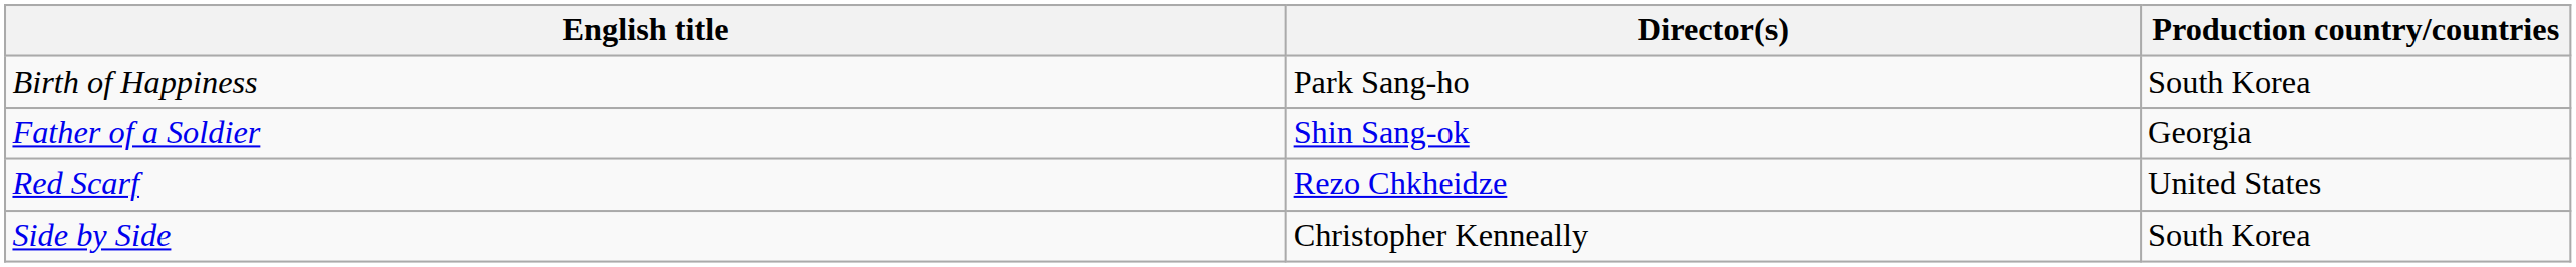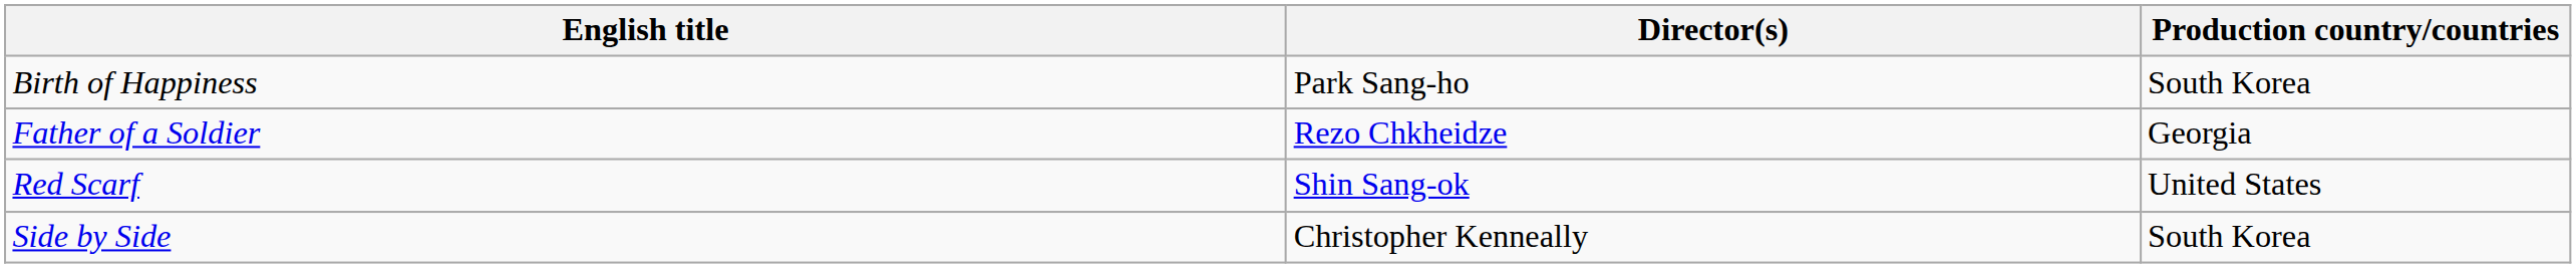 <table class="sortable wikitable" width="80%" cellpadding="5">
 <tr>
 <th width="30%">English title</th>
 <th width="20%">Director(s)</th>
 <th width="10%">Production country/countries</th>
 </tr>
 <tr>
 <td><em>Birth of Happiness</em></td>
 <td>Park Sang-ho</td>
 <td>South Korea</td>
 </tr>
 <tr>
 <td><em><a href='#'>Father of a Soldier</a></em></td>
-<td><a href='#'>Shin Sang-ok</a></td>
+<td><a href='#'>Rezo Chkheidze</a></td>
 <td>Georgia</td>
 </tr>
 <tr>
 <td><em><a href='#'>Red Scarf</a></em></td>
-<td><a href='#'>Rezo Chkheidze</a></td>
+<td><a href='#'>Shin Sang-ok</a></td>
 <td>United States</td>
 </tr>
 <tr>
 <td><em><a href='#'>Side by Side</a></em></td>
 <td>Christopher Kenneally</td>
 <td>South Korea</td>
 </tr>
 </table>
